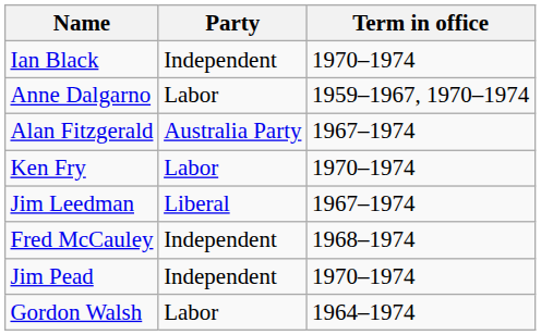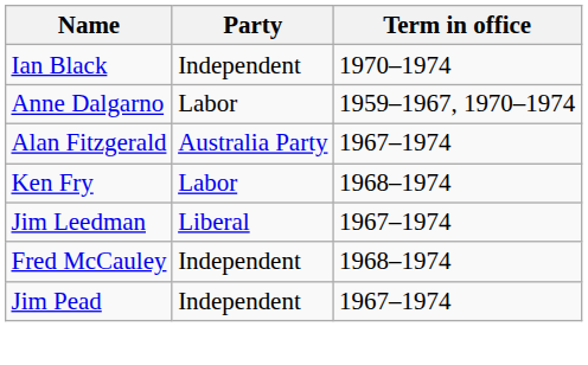 <table class="wikitable sortable">
 <tr>
 <th><strong>Name</strong></th>
 <th><strong>Party</strong></th>
 <th><strong>Term in office</strong></th>
 </tr>
 <tr>
 <td><a href='#'>Ian Black</a></td>
 <td>Independent</td>
 <td>1970–1974</td>
 </tr>
 <tr>
 <td><a href='#'>Anne Dalgarno</a></td>
 <td>Labor</td>
 <td>1959–1967, 1970–1974</td>
 </tr>
 <tr>
 <td><a href='#'>Alan Fitzgerald</a></td>
 <td><a href='#'>Australia Party</a></td>
 <td>1967–1974</td>
 </tr>
 <tr>
 <td><a href='#'>Ken Fry</a></td>
 <td><a href='#'>Labor</a></td>
-<td>1970–1974</td>
+<td>1968–1974</td>
 </tr>
 <tr>
 <td><a href='#'>Jim Leedman</a></td>
 <td><a href='#'>Liberal</a></td>
 <td>1967–1974</td>
 </tr>
 <tr>
 <td><a href='#'>Fred McCauley</a></td>
 <td>Independent</td>
 <td>1968–1974</td>
 </tr>
 <tr>
 <td><a href='#'>Jim Pead</a></td>
 <td>Independent</td>
-<td>1970–1974</td>
-</tr>
-<tr>
-<td><a href='#'>Gordon Walsh</a></td>
-<td>Labor</td>
-<td>1964–1974</td>
+<td>1967–1974</td>
 </tr>
 </table>
